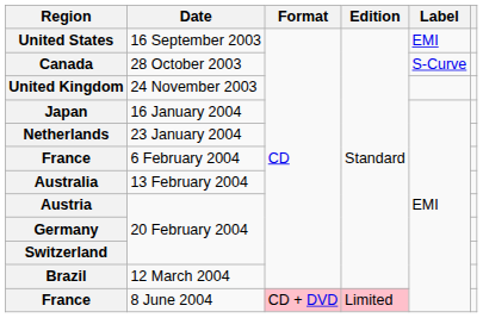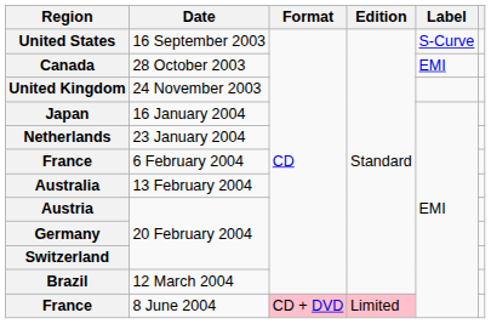 <table class="wikitable plainrowheaders">
 <tr>
 <th scope="col">Region</th>
 <th scope="col">Date</th>
 <th scope="col">Format</th>
 <th scope="col">Edition</th>
 <th scope="col">Label</th>
 <th scope="col"></th>
 </tr>
 <tr>
 <th scope="row">United States</th>
 <td>16 September 2003</td>
 <td rowspan="11"><a href='#'>CD</a></td>
 <td rowspan="11">Standard</td>
-<td><a href='#'>EMI</a></td>
+<td><a href='#'>S-Curve</a></td>
 <td align="center"></td>
 </tr>
 <tr>
 <th scope="row">Canada</th>
 <td>28 October 2003</td>
-<td><a href='#'>S-Curve</a></td>
+<td><a href='#'>EMI</a></td>
 <td align="center"></td>
 </tr>
 <tr>
 <th scope="row">United Kingdom</th>
 <td>24 November 2003</td>
 <td></td>
 <td align="center"></td>
 </tr>
 <tr>
 <th scope="row">Japan</th>
 <td>16 January 2004</td>
 <td rowspan="9">EMI</td>
 <td align="center"></td>
 </tr>
 <tr>
 <th scope="row">Netherlands</th>
 <td>23 January 2004</td>
 <td align="center"></td>
 </tr>
 <tr>
 <th scope="row">France</th>
 <td>6 February 2004</td>
 <td align="center"></td>
 </tr>
 <tr>
 <th scope="row">Australia</th>
 <td>13 February 2004</td>
 <td align="center"></td>
 </tr>
 <tr>
 <th scope="row">Austria</th>
 <td rowspan="3">20 February 2004</td>
 <td align="center"></td>
 </tr>
 <tr>
 <th scope="row">Germany</th>
 <td align="center"></td>
 </tr>
 <tr>
 <th scope="row">Switzerland</th>
 <td align="center"></td>
 </tr>
 <tr>
 <th scope="row">Brazil</th>
 <td>12 March 2004</td>
 <td align="center"></td>
 </tr>
 <tr>
 <th scope="row">France</th>
 <td>8 June 2004</td>
 <td style="background: pink;">CD + <a href='#'>DVD</a></td>
 <td style="background: pink;">Limited</td>
 <td align="center"></td>
 </tr>
 </table>
